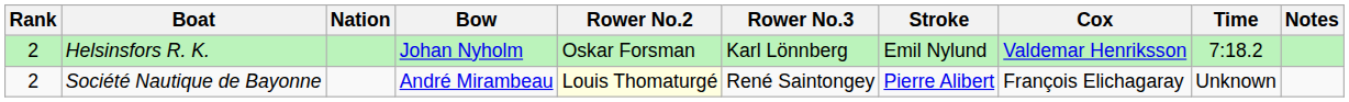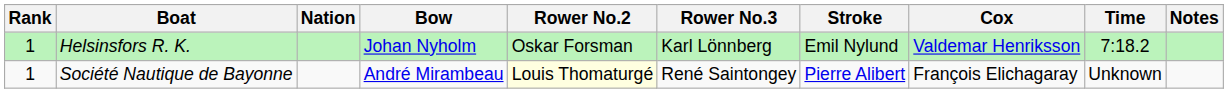 <table class="wikitable sortable" style="text-align:center">
 <tr>
 <th>Rank</th>
 <th>Boat</th>
 <th>Nation</th>
 <th>Bow</th>
 <th>Rower No.2</th>
 <th>Rower No.3</th>
 <th>Stroke</th>
 <th>Cox</th>
 <th>Time</th>
 <th>Notes</th>
 </tr>
 <tr bgcolor=bbf3bb>
-<td>2</td>
+<td>1</td>
 <td align=left><em>Helsinsfors R. K.</em></td>
 <td align=left></td>
 <td align=left><a href='#'>Johan Nyholm</a></td>
 <td align=left>Oskar Forsman</td>
 <td align=left>Karl Lönnberg</td>
 <td align=left>Emil Nylund</td>
 <td align=left><a href='#'>Valdemar Henriksson</a></td>
 <td>7:18.2</td>
 <td></td>
 </tr>
 <tr>
-<td>2</td>
+<td>1</td>
 <td align=left><em>Société Nautique de Bayonne</em></td>
 <td align=left></td>
 <td align=left><a href='#'>André Mirambeau</a></td>
 <td align=left style="background: lightyellow;">Louis Thomaturgé</td>
 <td align=left>René Saintongey</td>
 <td align=left><a href='#'>Pierre Alibert</a></td>
 <td align=left>François Elichagaray</td>
 <td data-sort-value=8:88.8>Unknown</td>
 <td></td>
 </tr>
 </table>
